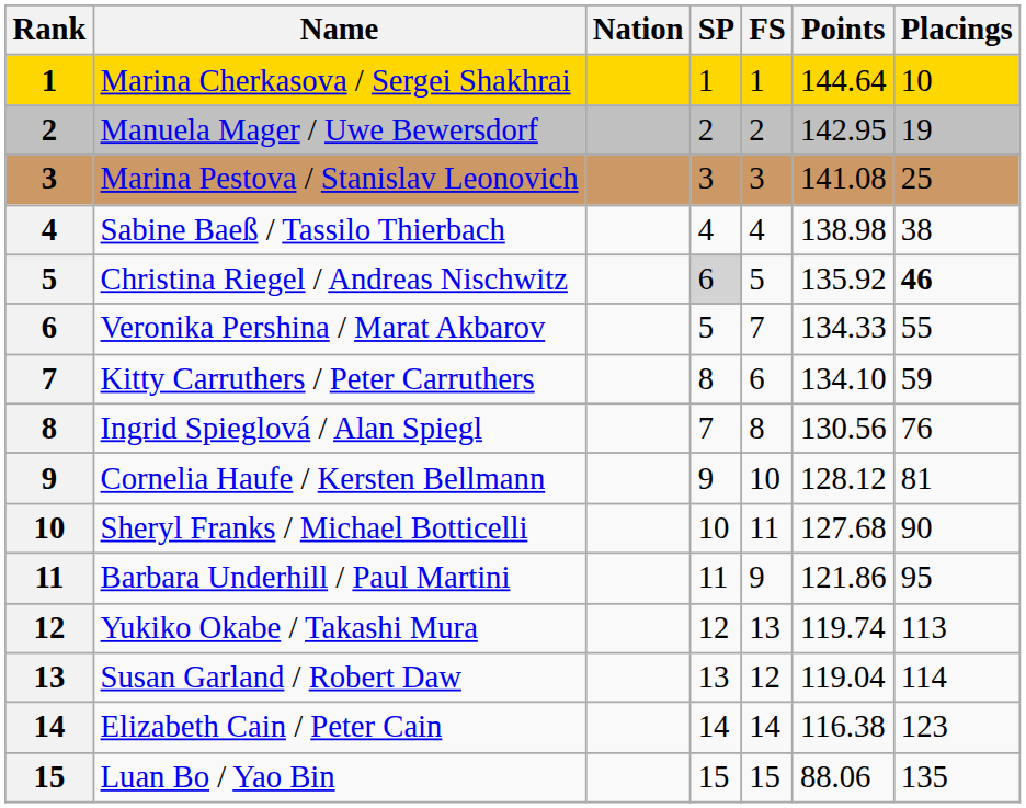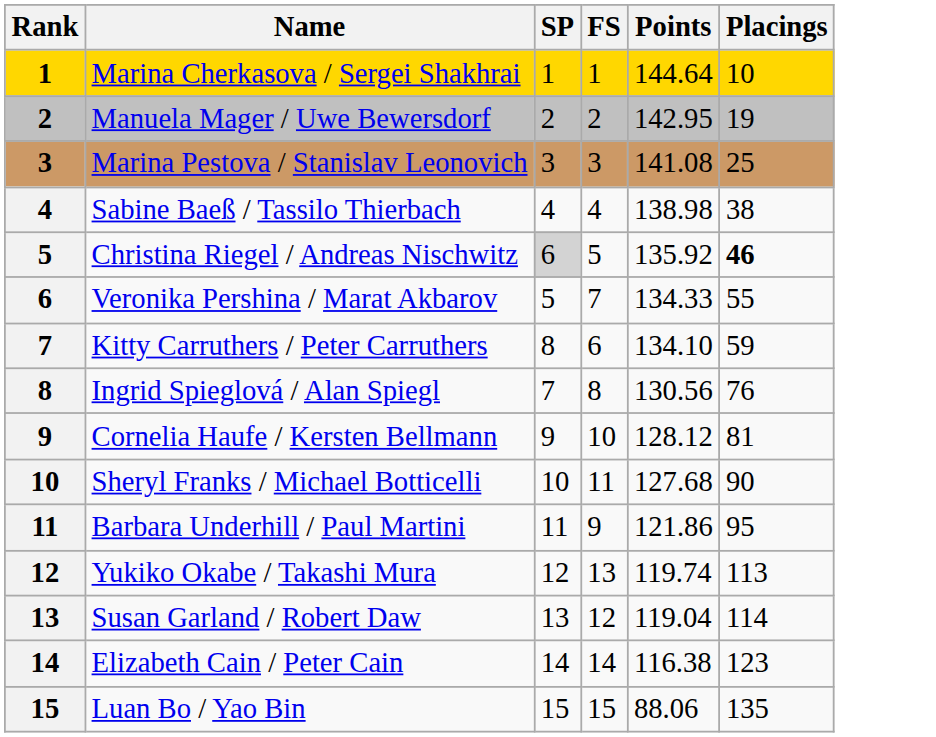 <table class="wikitable">
 <tr>
 <th>Rank</th>
 <th>Name</th>
-<th>Nation</th>
 <th>SP</th>
 <th>FS</th>
 <th>Points</th>
 <th>Placings</th>
 </tr>
 <tr bgcolor=gold>
 <td align=center><strong>1</strong></td>
 <td><a href='#'>Marina Cherkasova</a> / <a href='#'>Sergei Shakhrai</a></td>
-<td></td>
 <td>1</td>
 <td>1</td>
 <td>144.64</td>
 <td>10</td>
 </tr>
 <tr bgcolor=silver>
 <td align=center><strong>2</strong></td>
 <td><a href='#'>Manuela Mager</a> / <a href='#'>Uwe Bewersdorf</a></td>
-<td></td>
 <td>2</td>
 <td>2</td>
 <td>142.95</td>
 <td>19</td>
 </tr>
 <tr bgcolor=cc9966>
 <td align=center><strong>3</strong></td>
 <td><a href='#'>Marina Pestova</a> / <a href='#'>Stanislav Leonovich</a></td>
-<td></td>
 <td>3</td>
 <td>3</td>
 <td>141.08</td>
 <td>25</td>
 </tr>
 <tr>
 <th>4</th>
 <td><a href='#'>Sabine Baeß</a> / <a href='#'>Tassilo Thierbach</a></td>
-<td></td>
 <td>4</td>
 <td>4</td>
 <td>138.98</td>
 <td>38</td>
 </tr>
 <tr>
 <th>5</th>
 <td><a href='#'>Christina Riegel</a> / <a href='#'>Andreas Nischwitz</a></td>
-<td></td>
 <td style="background: lightgrey;">6</td>
 <td>5</td>
 <td>135.92</td>
 <td><strong>46</strong></td>
 </tr>
 <tr>
 <th>6</th>
 <td><a href='#'>Veronika Pershina</a> / <a href='#'>Marat Akbarov</a></td>
-<td></td>
 <td>5</td>
 <td>7</td>
 <td>134.33</td>
 <td>55</td>
 </tr>
 <tr>
 <th>7</th>
 <td><a href='#'>Kitty Carruthers</a> / <a href='#'>Peter Carruthers</a></td>
-<td></td>
 <td>8</td>
 <td>6</td>
 <td>134.10</td>
 <td>59</td>
 </tr>
 <tr>
 <th>8</th>
 <td><a href='#'>Ingrid Spieglová</a> / <a href='#'>Alan Spiegl</a></td>
-<td></td>
 <td>7</td>
 <td>8</td>
 <td>130.56</td>
 <td>76</td>
 </tr>
 <tr>
 <th>9</th>
 <td><a href='#'>Cornelia Haufe</a> / <a href='#'>Kersten Bellmann</a></td>
-<td></td>
 <td>9</td>
 <td>10</td>
 <td>128.12</td>
 <td>81</td>
 </tr>
 <tr>
 <th>10</th>
 <td><a href='#'>Sheryl Franks</a> / <a href='#'>Michael Botticelli</a></td>
-<td></td>
 <td>10</td>
 <td>11</td>
 <td>127.68</td>
 <td>90</td>
 </tr>
 <tr>
 <th>11</th>
 <td><a href='#'>Barbara Underhill</a> / <a href='#'>Paul Martini</a></td>
-<td></td>
 <td>11</td>
 <td>9</td>
 <td>121.86</td>
 <td>95</td>
 </tr>
 <tr>
 <th>12</th>
 <td><a href='#'>Yukiko Okabe</a> / <a href='#'>Takashi Mura</a></td>
-<td></td>
 <td>12</td>
 <td>13</td>
 <td>119.74</td>
 <td>113</td>
 </tr>
 <tr>
 <th>13</th>
 <td><a href='#'>Susan Garland</a> / <a href='#'>Robert Daw</a></td>
-<td></td>
 <td>13</td>
 <td>12</td>
 <td>119.04</td>
 <td>114</td>
 </tr>
 <tr>
 <th>14</th>
 <td><a href='#'>Elizabeth Cain</a> / <a href='#'>Peter Cain</a></td>
-<td></td>
 <td>14</td>
 <td>14</td>
 <td>116.38</td>
 <td>123</td>
 </tr>
 <tr>
 <th>15</th>
 <td><a href='#'>Luan Bo</a> / <a href='#'>Yao Bin</a></td>
-<td></td>
 <td>15</td>
 <td>15</td>
 <td>88.06</td>
 <td>135</td>
 </tr>
 </table>
